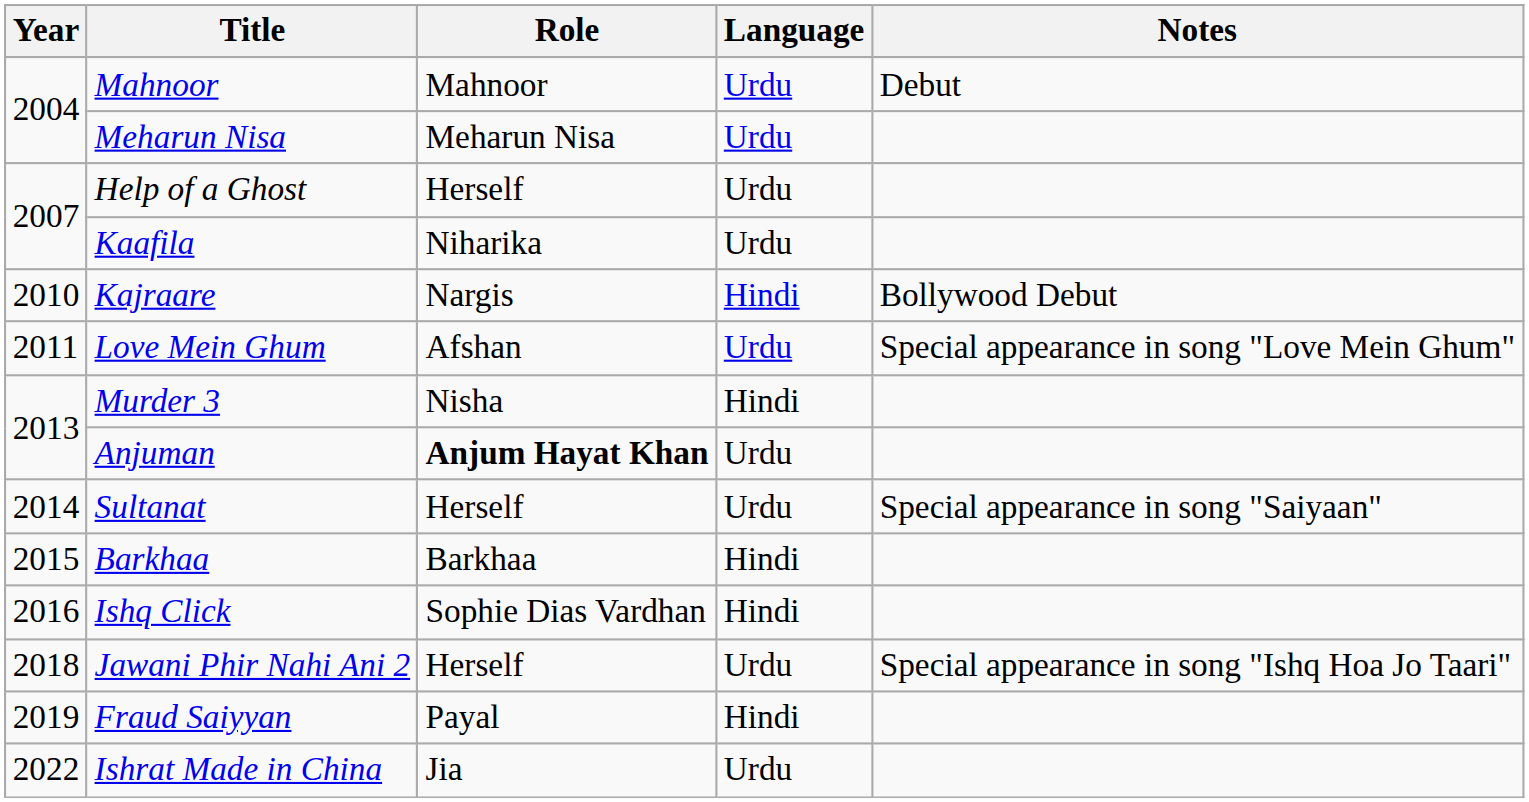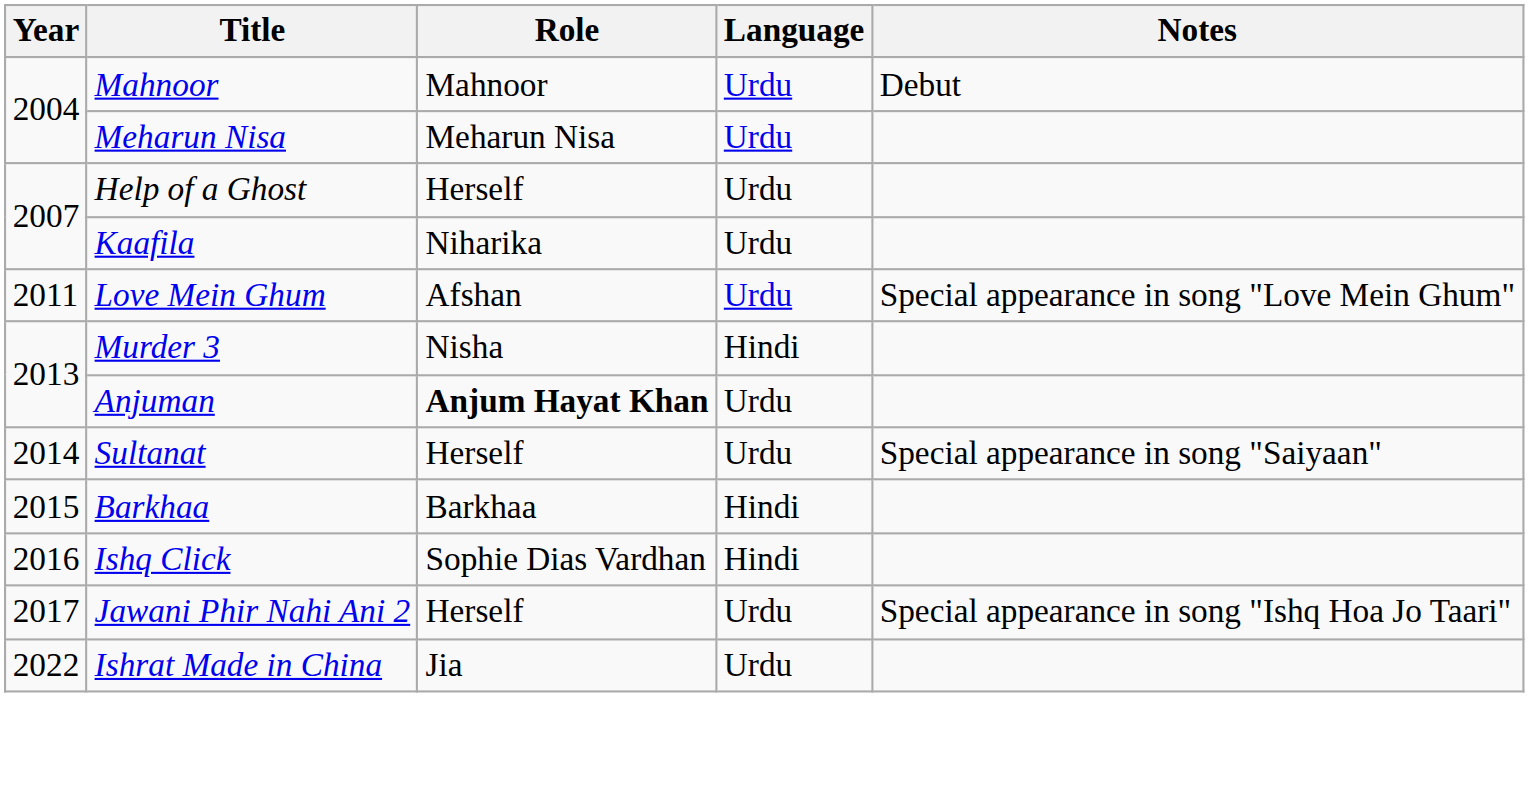 <table class="wikitable">
 <tr>
 <th>Year</th>
 <th>Title</th>
 <th>Role</th>
 <th>Language</th>
 <th>Notes</th>
 </tr>
 <tr>
 <td rowspan="2">2004</td>
 <td><em><a href='#'>Mahnoor</a></em></td>
 <td>Mahnoor</td>
 <td><a href='#'>Urdu</a></td>
 <td>Debut</td>
 </tr>
 <tr>
 <td><em><a href='#'>Meharun Nisa</a></em></td>
 <td>Meharun Nisa</td>
 <td><a href='#'>Urdu</a></td>
 <td></td>
 </tr>
 <tr>
 <td rowspan="2">2007</td>
 <td><em>Help of a Ghost</em></td>
 <td>Herself</td>
 <td>Urdu</td>
 <td></td>
 </tr>
 <tr>
 <td><em><a href='#'>Kaafila</a></em></td>
 <td>Niharika</td>
 <td>Urdu</td>
 <td></td>
-</tr>
-<tr>
-<td>2010</td>
-<td><em><a href='#'>Kajraare</a></em></td>
-<td>Nargis</td>
-<td><a href='#'>Hindi</a></td>
-<td>Bollywood Debut</td>
 </tr>
 <tr>
 <td>2011</td>
 <td><em><a href='#'>Love Mein Ghum</a></em></td>
 <td>Afshan</td>
 <td><a href='#'>Urdu</a></td>
 <td>Special appearance in song "Love Mein Ghum"</td>
 </tr>
 <tr>
 <td rowspan="2">2013</td>
 <td><em><a href='#'>Murder 3</a></em></td>
 <td>Nisha</td>
 <td>Hindi</td>
 <td></td>
 </tr>
 <tr>
 <td><em><a href='#'>Anjuman</a></em></td>
 <td><strong>Anjum Hayat Khan</strong></td>
 <td>Urdu</td>
 <td></td>
 </tr>
 <tr>
 <td>2014</td>
 <td><em><a href='#'>Sultanat</a></em></td>
 <td>Herself</td>
 <td>Urdu</td>
 <td>Special appearance in song "Saiyaan"</td>
 </tr>
 <tr>
 <td>2015</td>
 <td><em><a href='#'>Barkhaa</a></em></td>
 <td>Barkhaa</td>
 <td>Hindi</td>
 <td></td>
 </tr>
 <tr>
 <td>2016</td>
 <td><em><a href='#'>Ishq Click</a></em></td>
 <td>Sophie Dias Vardhan</td>
 <td>Hindi</td>
 <td></td>
 </tr>
 <tr>
-<td>2018</td>
+<td>2017</td>
 <td><em><a href='#'>Jawani Phir Nahi Ani 2</a></em></td>
 <td>Herself</td>
 <td>Urdu</td>
 <td>Special appearance in song "Ishq Hoa Jo Taari"</td>
-</tr>
-<tr>
-<td>2019</td>
-<td><em><a href='#'>Fraud Saiyyan</a></em></td>
-<td>Payal</td>
-<td>Hindi</td>
-<td></td>
 </tr>
 <tr>
 <td>2022</td>
 <td><em><a href='#'>Ishrat Made in China</a></em></td>
 <td>Jia</td>
 <td>Urdu</td>
 <td></td>
 </tr>
 </table>
